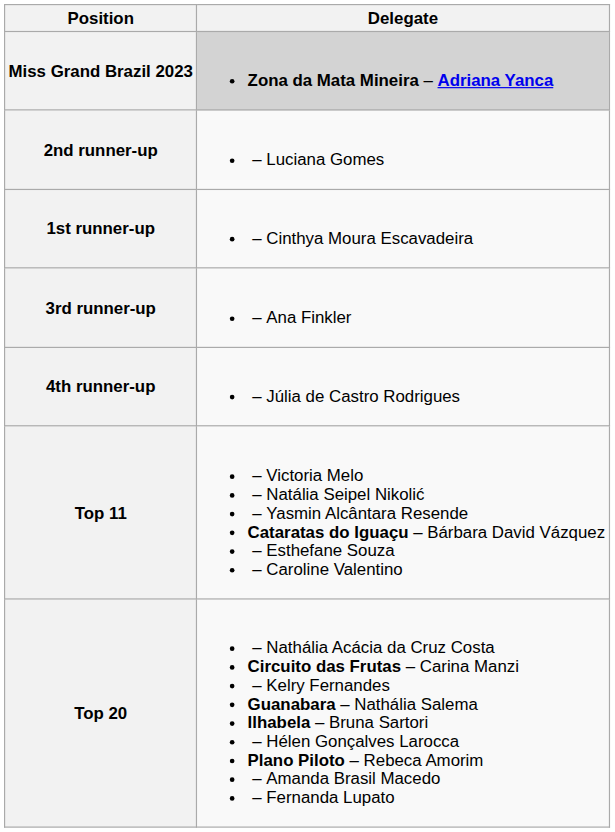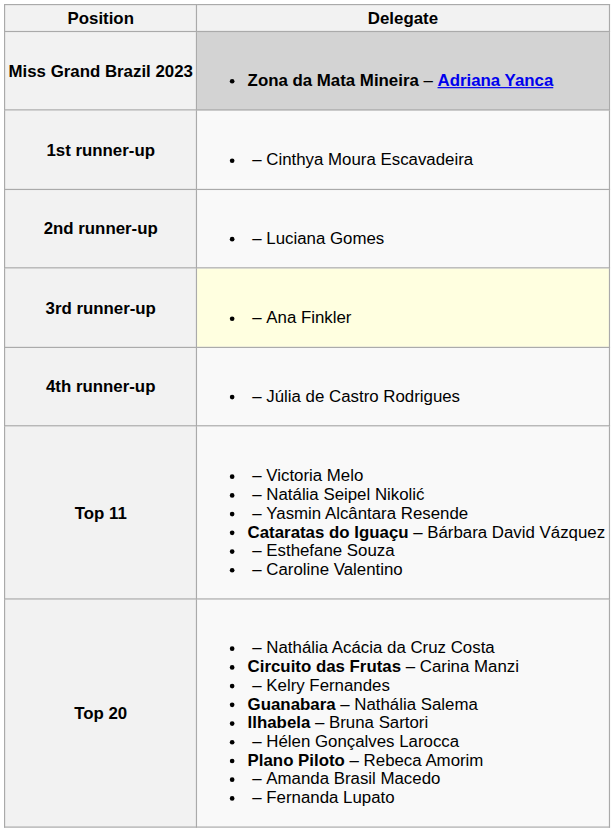 <table class="wikitable" style="font-size: 90%";>
 <tr>
 <th>Position</th>
 <th>Delegate</th>
 </tr>
 <tr>
 <th>Miss Grand Brazil 2023</th>
 <td style="background: lightgrey;"><br><ul><li><strong> Zona da Mata Mineira</strong> – <strong><a href='#'>Adriana Yanca</a></strong></li></ul></td>
 </tr>
 <tr>
+<th>1st runner-up</th>
+<td><br><ul><li><strong></strong> – Cinthya Moura Escavadeira</li></ul></td>
+</tr>
+<tr>
 <th>2nd runner-up</th>
 <td><br><ul><li><strong></strong> – Luciana Gomes</li></ul></td>
 </tr>
 <tr>
-<th>1st runner-up</th>
-<td><br><ul><li><strong></strong> – Cinthya Moura Escavadeira</li></ul></td>
-</tr>
-<tr>
 <th>3rd runner-up</th>
-<td><br><ul><li><strong></strong> – Ana Finkler</li></ul></td>
+<td style="background: lightyellow;"><br><ul><li><strong></strong> – Ana Finkler</li></ul></td>
 </tr>
 <tr>
 <th>4th runner-up</th>
 <td><br><ul><li><strong></strong> – Júlia de Castro Rodrigues</li></ul></td>
 </tr>
 <tr>
 <th>Top 11</th>
 <td><br><ul><li><strong></strong> – Victoria Melo</li><li><strong></strong> – Natália Seipel Nikolić</li><li><strong></strong> – Yasmin Alcântara Resende</li><li> <strong>Cataratas do Iguaçu</strong> – Bárbara David Vázquez</li><li><strong></strong> – Esthefane Souza</li><li><strong></strong> – Caroline Valentino</li></ul></td>
 </tr>
 <tr>
 <th>Top 20</th>
 <td><br><ul><li><strong></strong> – Nathália Acácia da Cruz Costa</li><li> <strong>Circuito das Frutas</strong> – Carina Manzi</li><li><strong></strong> – Kelry Fernandes</li><li> <strong>Guanabara</strong> – Nathália Salema</li><li> <strong>Ilhabela</strong> – Bruna Sartori</li><li><strong></strong> – Hélen Gonçalves Larocca</li><li> <strong>Plano Piloto</strong> – Rebeca Amorim</li><li><strong></strong> – Amanda Brasil Macedo</li><li><strong></strong> – Fernanda Lupato</li></ul></td>
 </tr>
 </table>
